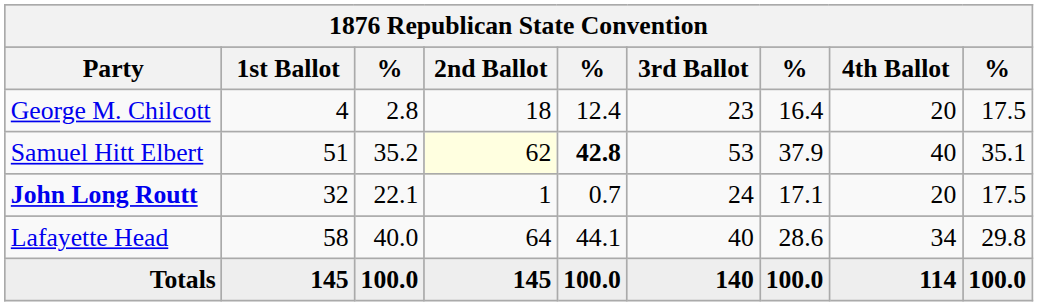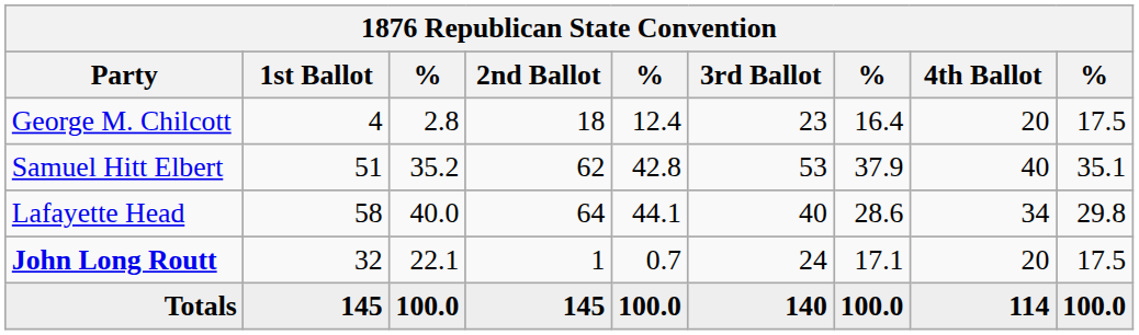 <table class="wikitable" style="font-size: 95%;">
 <tr>
 <th colspan="9" >1876 Republican State Convention</th>
 </tr>
 <tr>
 <th>Party</th>
 <th style="width: 5em">1st Ballot</th>
 <th style="width: 2em">%</th>
 <th style="width: 5em">2nd Ballot</th>
 <th style="width: 2em">%</th>
 <th style="width: 5em">3rd Ballot</th>
 <th style="width: 2em">%</th>
 <th style="width: 5em">4th Ballot</th>
 <th style="width: 2em">%</th>
 </tr>
 <tr>
 <td style="width: 130px"><a href='#'>George M. Chilcott</a></td>
 <td align="right">4</td>
 <td align="right">2.8</td>
 <td align="right">18</td>
 <td align="right">12.4</td>
 <td align="right">23</td>
 <td align="right">16.4</td>
 <td align="right">20</td>
 <td align="right">17.5</td>
 </tr>
 <tr>
 <td style="width: 130px"><a href='#'>Samuel Hitt Elbert</a></td>
 <td align="right">51</td>
 <td align="right">35.2</td>
-<td align="right" style="background: lightyellow;">62</td>
-<td align="right"><strong>42.8</strong></td>
+<td align="right">62</td>
+<td align="right">42.8</td>
 <td align="right">53</td>
 <td align="right">37.9</td>
 <td align="right">40</td>
 <td align="right">35.1</td>
+</tr>
+<tr>
+<td style="width: 130px"><a href='#'>Lafayette Head</a></td>
+<td align="right">58</td>
+<td align="right">40.0</td>
+<td align="right">64</td>
+<td align="right">44.1</td>
+<td align="right">40</td>
+<td align="right">28.6</td>
+<td align="right">34</td>
+<td align="right">29.8</td>
 </tr>
 <tr>
 <td style="width: 130px"><strong><a href='#'>John Long Routt</a></strong></td>
 <td align="right">32</td>
 <td align="right">22.1</td>
 <td align="right">1</td>
 <td align="right">0.7</td>
 <td align="right">24</td>
 <td align="right">17.1</td>
 <td align="right">20</td>
 <td align="right">17.5</td>
-</tr>
-<tr>
-<td style="width: 130px"><a href='#'>Lafayette Head</a></td>
-<td align="right">58</td>
-<td align="right">40.0</td>
-<td align="right">64</td>
-<td align="right">44.1</td>
-<td align="right">40</td>
-<td align="right">28.6</td>
-<td align="right">34</td>
-<td align="right">29.8</td>
 </tr>
 <tr style="background:#eee; text-align:right;">
 <td><strong>Totals</strong></td>
 <td><strong>145</strong></td>
 <td><strong>100.0</strong></td>
 <td><strong>145</strong></td>
 <td><strong>100.0</strong></td>
 <td><strong>140</strong></td>
 <td><strong>100.0</strong></td>
 <td><strong>114</strong></td>
 <td><strong>100.0</strong></td>
 </tr>
 </table>
